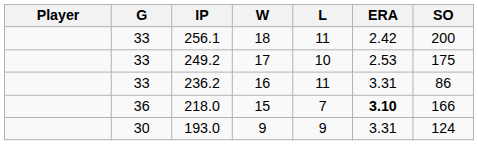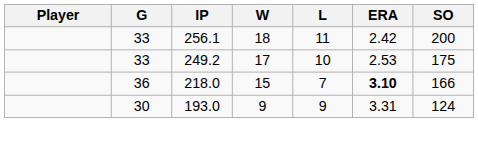 <table class="wikitable sortable">
 <tr>
 <th bgcolor="#DDDDFF" width="16%">Player</th>
 <th bgcolor="#DDDDFF" width="9%">G</th>
 <th bgcolor="#DDDDFF" width="9%">IP</th>
 <th bgcolor="#DDDDFF" width="9%">W</th>
 <th bgcolor="#DDDDFF" width="9%">L</th>
 <th bgcolor="#DDDDFF" width="9%">ERA</th>
 <th bgcolor="#DDDDFF" width="9%">SO</th>
 </tr>
 <tr align="center">
 <td></td>
 <td>33</td>
 <td>256.1</td>
 <td>18</td>
 <td>11</td>
 <td>2.42</td>
 <td>200</td>
 </tr>
 <tr align="center">
 <td></td>
 <td>33</td>
 <td>249.2</td>
 <td>17</td>
 <td>10</td>
 <td>2.53</td>
 <td>175</td>
 </tr>
 <tr align="center">
 <td></td>
-<td>33</td>
-<td>236.2</td>
-<td>16</td>
-<td>11</td>
-<td>3.31</td>
-<td>86</td>
-</tr>
-<tr align="center">
-<td></td>
 <td>36</td>
 <td>218.0</td>
 <td>15</td>
 <td>7</td>
 <td><strong>3.10</strong></td>
 <td>166</td>
 </tr>
 <tr align="center">
 <td></td>
 <td>30</td>
 <td>193.0</td>
 <td>9</td>
 <td>9</td>
 <td>3.31</td>
 <td>124</td>
 </tr>
 </table>
